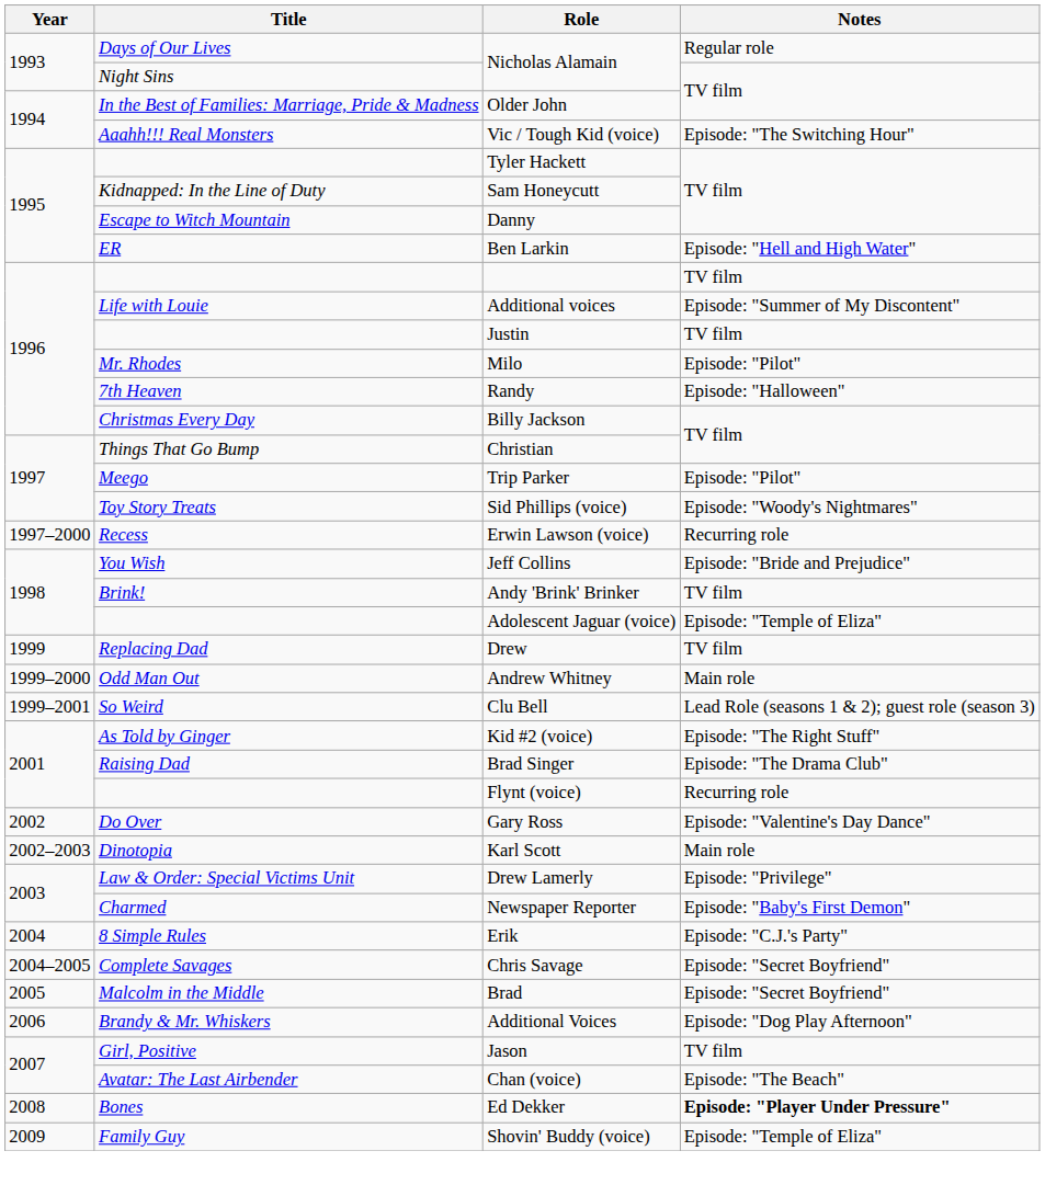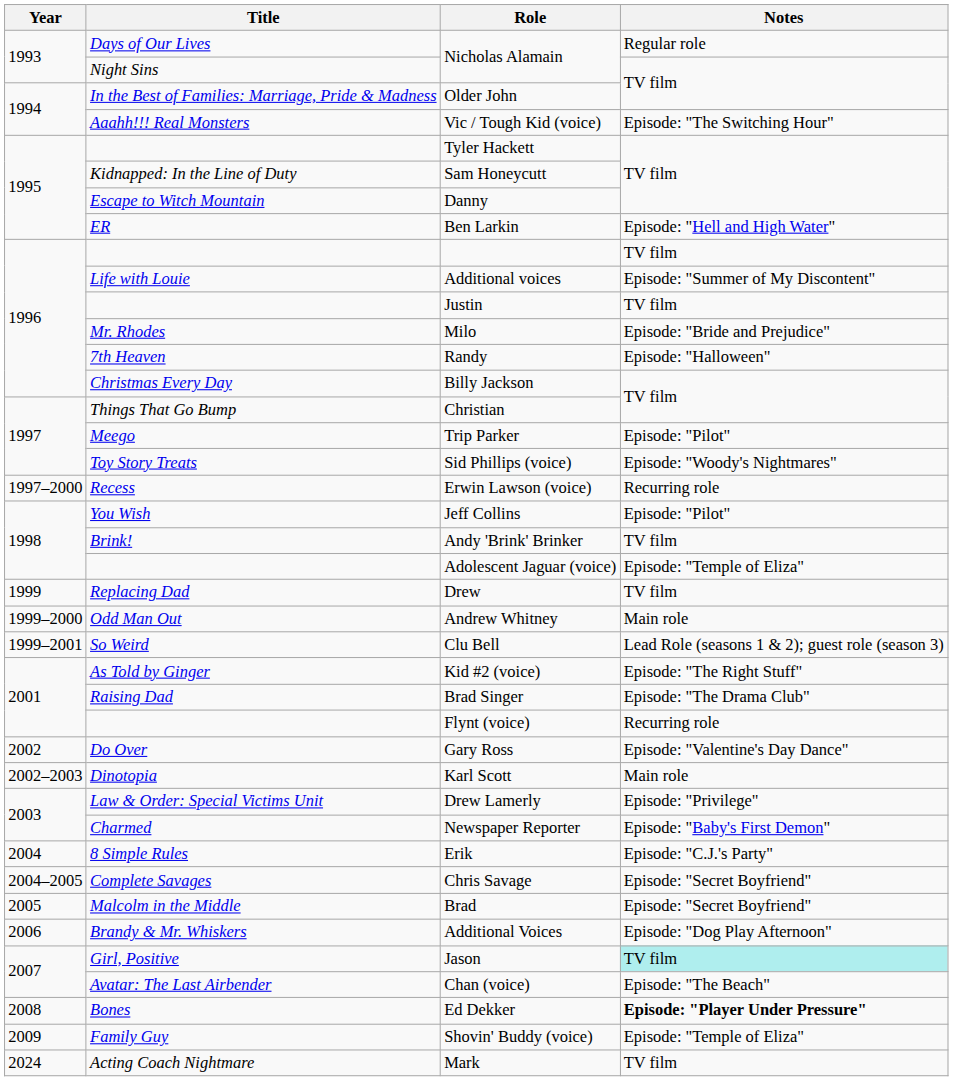 <table class="wikitable sortable">
 <tr>
 <th>Year</th>
 <th>Title</th>
 <th>Role</th>
 <th class="unsortable">Notes</th>
 </tr>
 <tr>
 <td rowspan="2">1993</td>
 <td><em><a href='#'>Days of Our Lives</a></em></td>
 <td rowspan="2">Nicholas Alamain</td>
 <td>Regular role</td>
 </tr>
 <tr>
 <td><em>Night Sins</em></td>
 <td rowspan="2">TV film</td>
 </tr>
 <tr>
 <td rowspan="2">1994</td>
 <td><em><a href='#'>In the Best of Families: Marriage, Pride & Madness</a></em></td>
 <td>Older John</td>
 </tr>
 <tr>
 <td><em><a href='#'>Aaahh!!! Real Monsters</a></em></td>
 <td>Vic / Tough Kid (voice)</td>
 <td>Episode: "The Switching Hour"</td>
 </tr>
 <tr>
 <td rowspan="4">1995</td>
 <td><em></em></td>
 <td>Tyler Hackett</td>
 <td rowspan="3">TV film</td>
 </tr>
 <tr>
 <td><em>Kidnapped: In the Line of Duty</em></td>
 <td>Sam Honeycutt</td>
 </tr>
 <tr>
 <td><em><a href='#'>Escape to Witch Mountain</a></em></td>
 <td>Danny</td>
 </tr>
 <tr>
 <td><em><a href='#'>ER</a></em></td>
 <td>Ben Larkin</td>
 <td>Episode: "<a href='#'>Hell and High Water</a>"</td>
 </tr>
 <tr>
 <td rowspan="6">1996</td>
 <td><em></em></td>
 <td></td>
 <td>TV film</td>
 </tr>
 <tr>
 <td><em><a href='#'>Life with Louie</a></em></td>
 <td>Additional voices</td>
 <td>Episode: "Summer of My Discontent"</td>
 </tr>
 <tr>
 <td><em></em></td>
 <td>Justin</td>
 <td>TV film</td>
 </tr>
 <tr>
 <td><em><a href='#'>Mr. Rhodes</a></em></td>
 <td>Milo</td>
-<td>Episode: "Pilot"</td>
+<td>Episode: "Bride and Prejudice"</td>
 </tr>
 <tr>
 <td><em><a href='#'>7th Heaven</a></em></td>
 <td>Randy</td>
 <td>Episode: "Halloween"</td>
 </tr>
 <tr>
 <td><em><a href='#'>Christmas Every Day</a></em></td>
 <td>Billy Jackson</td>
 <td rowspan="2">TV film</td>
 </tr>
 <tr>
 <td rowspan="3">1997</td>
 <td><em>Things That Go Bump</em></td>
 <td>Christian</td>
 </tr>
 <tr>
 <td><em><a href='#'>Meego</a></em></td>
 <td>Trip Parker</td>
 <td>Episode: "Pilot"</td>
 </tr>
 <tr>
 <td><em><a href='#'>Toy Story Treats</a></em></td>
 <td>Sid Phillips (voice)</td>
 <td>Episode: "Woody's Nightmares"</td>
 </tr>
 <tr>
 <td>1997–2000</td>
 <td><em><a href='#'>Recess</a></em></td>
 <td>Erwin Lawson (voice)</td>
 <td>Recurring role</td>
 </tr>
 <tr>
 <td rowspan="3">1998</td>
 <td><em><a href='#'>You Wish</a></em></td>
 <td>Jeff Collins</td>
-<td>Episode: "Bride and Prejudice"</td>
+<td>Episode: "Pilot"</td>
 </tr>
 <tr>
 <td><em><a href='#'>Brink!</a></em></td>
 <td>Andy 'Brink' Brinker</td>
 <td>TV film</td>
 </tr>
 <tr>
 <td><em></em></td>
 <td>Adolescent Jaguar (voice)</td>
 <td>Episode: "Temple of Eliza"</td>
 </tr>
 <tr>
 <td>1999</td>
 <td><em><a href='#'>Replacing Dad</a></em></td>
 <td>Drew</td>
 <td>TV film</td>
 </tr>
 <tr>
 <td>1999–2000</td>
 <td><em><a href='#'>Odd Man Out</a></em></td>
 <td>Andrew Whitney</td>
 <td>Main role</td>
 </tr>
 <tr>
 <td>1999–2001</td>
 <td><em><a href='#'>So Weird</a></em></td>
 <td>Clu Bell</td>
 <td>Lead Role (seasons 1 & 2); guest role (season 3)</td>
 </tr>
 <tr>
 <td rowspan="3">2001</td>
 <td><em><a href='#'>As Told by Ginger</a></em></td>
 <td>Kid #2 (voice)</td>
 <td>Episode: "The Right Stuff"</td>
 </tr>
 <tr>
 <td><em><a href='#'>Raising Dad</a></em></td>
 <td>Brad Singer</td>
 <td>Episode: "The Drama Club"</td>
 </tr>
 <tr>
 <td><em></em></td>
 <td>Flynt (voice)</td>
 <td>Recurring role</td>
 </tr>
 <tr>
 <td>2002</td>
 <td><em><a href='#'>Do Over</a></em></td>
 <td>Gary Ross</td>
 <td>Episode: "Valentine's Day Dance"</td>
 </tr>
 <tr>
 <td>2002–2003</td>
 <td><em><a href='#'>Dinotopia</a></em></td>
 <td>Karl Scott</td>
 <td>Main role</td>
 </tr>
 <tr>
 <td rowspan="2">2003</td>
 <td><em><a href='#'>Law & Order: Special Victims Unit</a></em></td>
 <td>Drew Lamerly</td>
 <td>Episode: "Privilege"</td>
 </tr>
 <tr>
 <td><em><a href='#'>Charmed</a></em></td>
 <td>Newspaper Reporter</td>
 <td>Episode: "<a href='#'>Baby's First Demon</a>"</td>
 </tr>
 <tr>
 <td>2004</td>
 <td><em><a href='#'>8 Simple Rules</a></em></td>
 <td>Erik</td>
 <td>Episode: "C.J.'s Party"</td>
 </tr>
 <tr>
 <td>2004–2005</td>
 <td><em><a href='#'>Complete Savages</a></em></td>
 <td>Chris Savage</td>
 <td>Episode: "Secret Boyfriend"</td>
 </tr>
 <tr>
 <td>2005</td>
 <td><em><a href='#'>Malcolm in the Middle</a></em></td>
 <td>Brad</td>
 <td>Episode: "Secret Boyfriend"</td>
 </tr>
 <tr>
 <td>2006</td>
 <td><em><a href='#'>Brandy & Mr. Whiskers</a></em></td>
 <td>Additional Voices</td>
 <td>Episode: "Dog Play Afternoon"</td>
 </tr>
 <tr>
 <td rowspan="2">2007</td>
 <td><em><a href='#'>Girl, Positive</a></em></td>
 <td>Jason</td>
-<td>TV film</td>
+<td style="background: paleturquoise;">TV film</td>
 </tr>
 <tr>
 <td><em><a href='#'>Avatar: The Last Airbender</a></em></td>
 <td>Chan (voice)</td>
 <td>Episode: "The Beach"</td>
 </tr>
 <tr>
 <td>2008</td>
 <td><em><a href='#'>Bones</a></em></td>
 <td>Ed Dekker</td>
 <td><strong>Episode: "Player Under Pressure"</strong></td>
 </tr>
 <tr>
 <td>2009</td>
 <td><em><a href='#'>Family Guy</a></em></td>
 <td>Shovin' Buddy (voice)</td>
 <td>Episode: "Temple of Eliza"</td>
 </tr>
+<tr>
+<td>2024</td>
+<td><em> Acting Coach Nightmare</em></td>
+<td>Mark</td>
+<td>TV film</td>
+</tr>
 </table>
